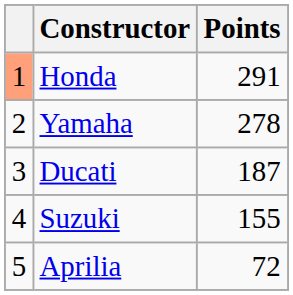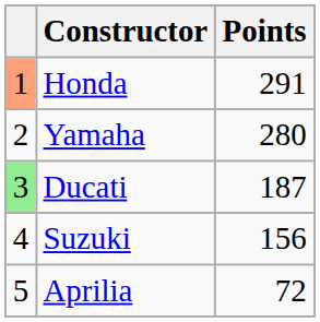 <table class="wikitable" style="font-size: 95%;">
 <tr>
 <th></th>
 <th>Constructor</th>
 <th>Points</th>
 </tr>
 <tr>
 <td align=center style="background: lightsalmon;">1</td>
 <td> <a href='#'>Honda</a></td>
 <td align=right>291</td>
 </tr>
 <tr>
 <td align=center>2</td>
 <td> <a href='#'>Yamaha</a></td>
-<td align=right>278</td>
+<td align=right>280</td>
 </tr>
 <tr>
-<td align=center>3</td>
+<td align=center style="background: lightgreen;">3</td>
 <td> <a href='#'>Ducati</a></td>
 <td align=right>187</td>
 </tr>
 <tr>
 <td align=center>4</td>
 <td> <a href='#'>Suzuki</a></td>
-<td align=right>155</td>
+<td align=right>156</td>
 </tr>
 <tr>
 <td align=center>5</td>
 <td> <a href='#'>Aprilia</a></td>
 <td align=right>72</td>
 </tr>
 </table>
